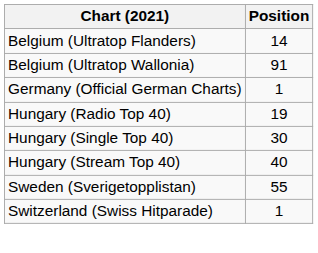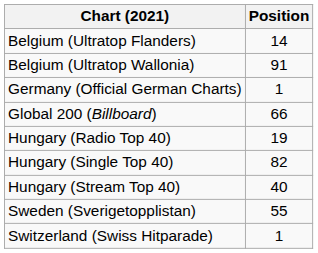 <table class="wikitable sortable">
 <tr>
 <th><strong>Chart (2021)</strong></th>
 <th>Position</th>
 </tr>
 <tr>
 <td>Belgium (Ultratop Flanders)</td>
 <td align="center">14</td>
 </tr>
 <tr>
 <td>Belgium (Ultratop Wallonia)</td>
 <td align="center">91</td>
 </tr>
 <tr>
 <td>Germany (Official German Charts)</td>
 <td align="center">1</td>
 </tr>
 <tr>
+<td>Global 200 (<em>Billboard</em>)</td>
+<td align="center">66</td>
+</tr>
+<tr>
 <td>Hungary (Radio Top 40)</td>
 <td align="center">19</td>
 </tr>
 <tr>
 <td>Hungary (Single Top 40)</td>
-<td align="center">30</td>
+<td align="center">82</td>
 </tr>
 <tr>
 <td>Hungary (Stream Top 40)</td>
 <td align="center">40</td>
 </tr>
 <tr>
 <td>Sweden (Sverigetopplistan)</td>
 <td align="center">55</td>
 </tr>
 <tr>
 <td>Switzerland (Swiss Hitparade)</td>
 <td align="center">1</td>
 </tr>
 </table>
